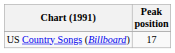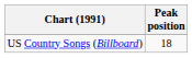 <table class="wikitable sortable">
 <tr>
 <th align="left">Chart (1991)</th>
 <th align="center">Peak<br>position</th>
 </tr>
 <tr>
 </tr>
 <tr>
 <td>US <a href='#'>Country Songs</a> (<em><a href='#'>Billboard</a></em>)</td>
-<td align="center">17</td>
+<td align="center">18</td>
 </tr>
 </table>
